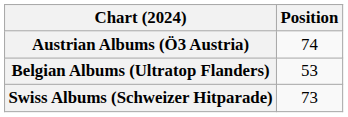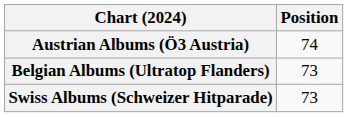 <table class="wikitable sortable plainrowheaders" style="text-align:center">
 <tr>
 <th scope="col">Chart (2024)</th>
 <th scope="col">Position</th>
 </tr>
 <tr>
 <th scope="row">Austrian Albums (Ö3 Austria)</th>
 <td>74</td>
 </tr>
 <tr>
 <th scope="row">Belgian Albums (Ultratop Flanders)</th>
-<td>53</td>
+<td>73</td>
 </tr>
 <tr>
 <th scope="row">Swiss Albums (Schweizer Hitparade)</th>
 <td>73</td>
 </tr>
 </table>
